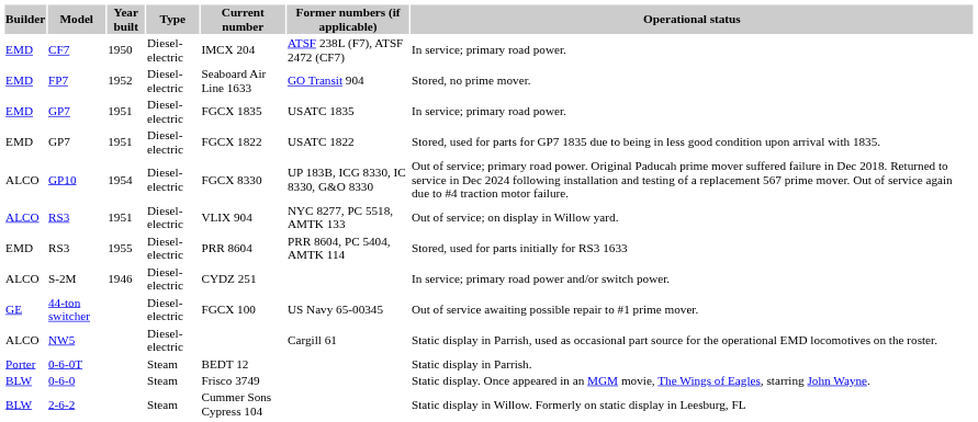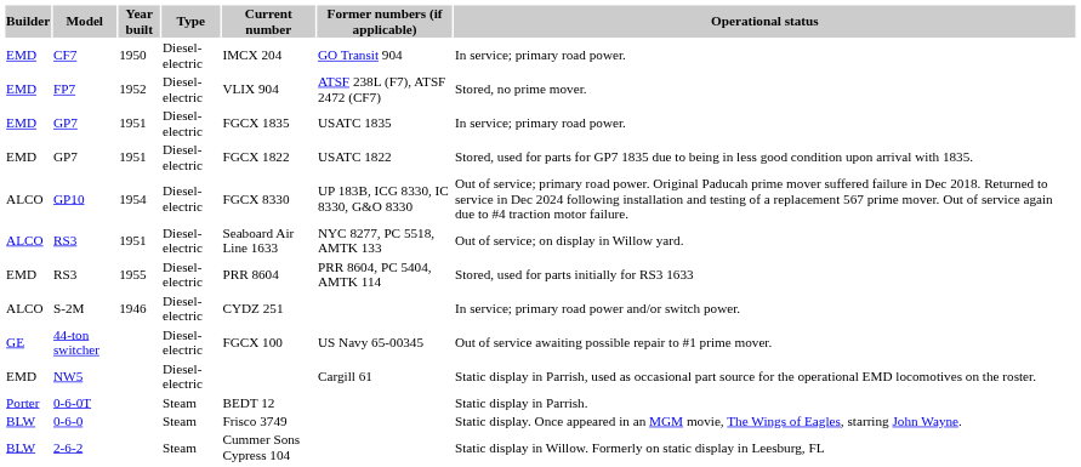 <table class="toccolours">
 <tr>
 <th bgcolor=#CCCCCC>Builder</th>
 <th bgcolor=#CCCCCC>Model</th>
 <th bgcolor=#CCCCCC>Year built</th>
 <th bgcolor=#CCCCCC>Type</th>
 <th bgcolor=#CCCCCC>Current number</th>
 <th bgcolor=#CCCCCC>Former numbers (if applicable)</th>
 <th bgcolor=#CCCCCC>Operational status</th>
 </tr>
 <tr>
 <td><a href='#'>EMD</a></td>
 <td><a href='#'>CF7</a></td>
 <td>1950</td>
 <td>Diesel-electric</td>
 <td>IMCX 204</td>
-<td><a href='#'>ATSF</a> 238L (F7), ATSF 2472 (CF7)</td>
+<td><a href='#'>GO Transit</a> 904</td>
 <td>In service; primary road power.</td>
 </tr>
 <tr>
 <td><a href='#'>EMD</a></td>
 <td><a href='#'>FP7</a></td>
 <td>1952</td>
 <td>Diesel-electric</td>
-<td>Seaboard Air Line 1633</td>
-<td><a href='#'>GO Transit</a> 904</td>
+<td>VLIX 904</td>
+<td><a href='#'>ATSF</a> 238L (F7), ATSF 2472 (CF7)</td>
 <td>Stored, no prime mover.</td>
 </tr>
 <tr>
 <td><a href='#'>EMD</a></td>
 <td><a href='#'>GP7</a></td>
 <td>1951</td>
 <td>Diesel-electric</td>
 <td>FGCX 1835</td>
 <td>USATC 1835</td>
 <td>In service; primary road power.</td>
 </tr>
 <tr>
 <td>EMD</td>
 <td>GP7</td>
 <td>1951</td>
 <td>Diesel-electric</td>
 <td>FGCX 1822</td>
 <td>USATC 1822</td>
 <td>Stored, used for parts for GP7 1835 due to being in less good condition upon arrival with 1835.</td>
 </tr>
 <tr>
 <td>ALCO</td>
 <td><a href='#'>GP10</a></td>
 <td>1954</td>
 <td>Diesel-electric</td>
 <td>FGCX 8330</td>
 <td>UP 183B, ICG 8330, IC 8330, G&O 8330</td>
 <td>Out of service; primary road power. Original Paducah prime mover suffered failure in Dec 2018. Returned to service in Dec 2024 following installation and testing of a replacement 567 prime mover. Out of service again due to #4 traction motor failure.</td>
 </tr>
 <tr>
 <td><a href='#'>ALCO</a></td>
 <td><a href='#'>RS3</a></td>
 <td>1951</td>
 <td>Diesel-electric</td>
-<td>VLIX 904</td>
+<td>Seaboard Air Line 1633</td>
 <td>NYC 8277, PC 5518,<br>AMTK 133</td>
 <td>Out of service; on display in Willow yard.</td>
 </tr>
 <tr>
 <td>EMD</td>
 <td>RS3</td>
 <td>1955</td>
 <td>Diesel-electric</td>
 <td>PRR 8604</td>
 <td>PRR 8604, PC 5404,<br>AMTK 114</td>
 <td>Stored, used for parts initially for RS3 1633</td>
 </tr>
 <tr>
 <td>ALCO</td>
 <td>S-2M</td>
 <td>1946</td>
 <td>Diesel-electric</td>
 <td>CYDZ 251</td>
 <td></td>
 <td>In service; primary road power and/or switch power.</td>
 </tr>
 <tr>
 <td><a href='#'>GE</a></td>
 <td><a href='#'>44-ton switcher</a></td>
 <td></td>
 <td>Diesel-electric</td>
 <td>FGCX 100</td>
 <td>US Navy 65-00345</td>
 <td>Out of service awaiting possible repair to #1 prime mover.</td>
 </tr>
 <tr>
-<td>ALCO</td>
+<td>EMD</td>
 <td><a href='#'>NW5</a></td>
 <td></td>
 <td>Diesel-electric</td>
 <td></td>
 <td>Cargill 61</td>
 <td>Static display in Parrish, used as occasional part source for the operational EMD locomotives on the roster.</td>
 </tr>
 <tr>
 <td><a href='#'>Porter</a></td>
 <td><a href='#'>0-6-0T</a></td>
 <td></td>
 <td>Steam</td>
 <td>BEDT 12</td>
 <td></td>
 <td>Static display in Parrish.</td>
 </tr>
 <tr>
 <td><a href='#'>BLW</a></td>
 <td><a href='#'>0-6-0</a></td>
 <td></td>
 <td>Steam</td>
 <td>Frisco 3749</td>
 <td></td>
 <td>Static display.  Once appeared in an <a href='#'>MGM</a> movie, <a href='#'>The Wings of Eagles</a>, starring <a href='#'>John Wayne</a>.</td>
 </tr>
 <tr>
 <td><a href='#'>BLW</a></td>
 <td><a href='#'>2-6-2</a></td>
 <td></td>
 <td>Steam</td>
 <td>Cummer Sons Cypress 104</td>
 <td></td>
 <td>Static display in Willow. Formerly on static display in Leesburg, FL</td>
 </tr>
 <tr>
 </tr>
 </table>
